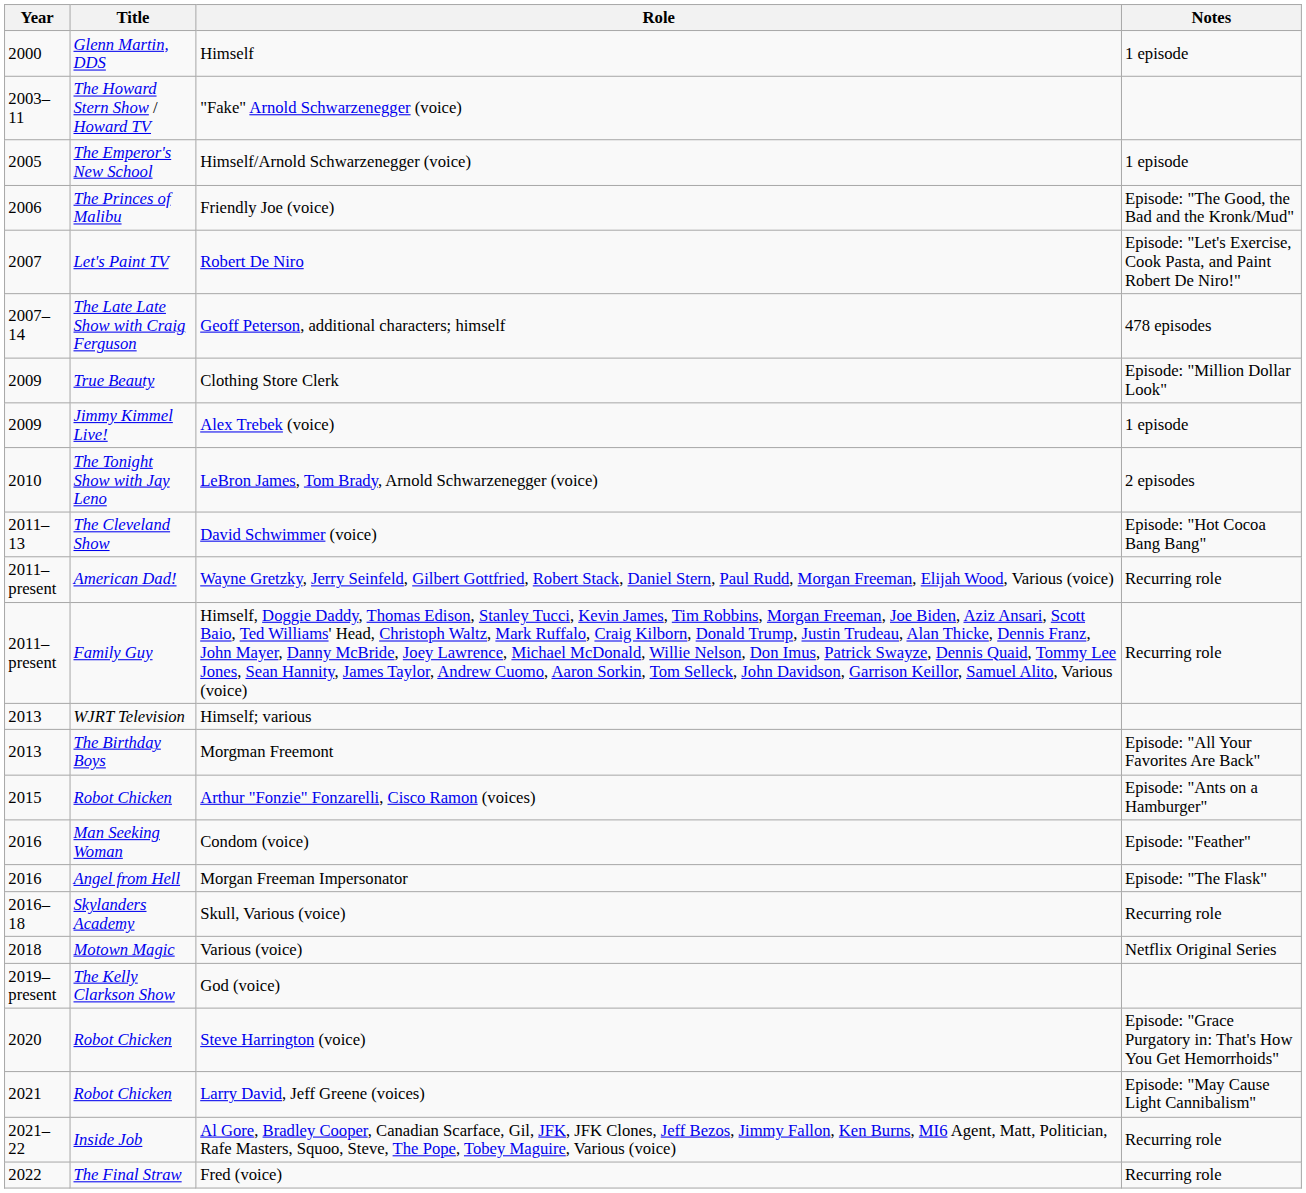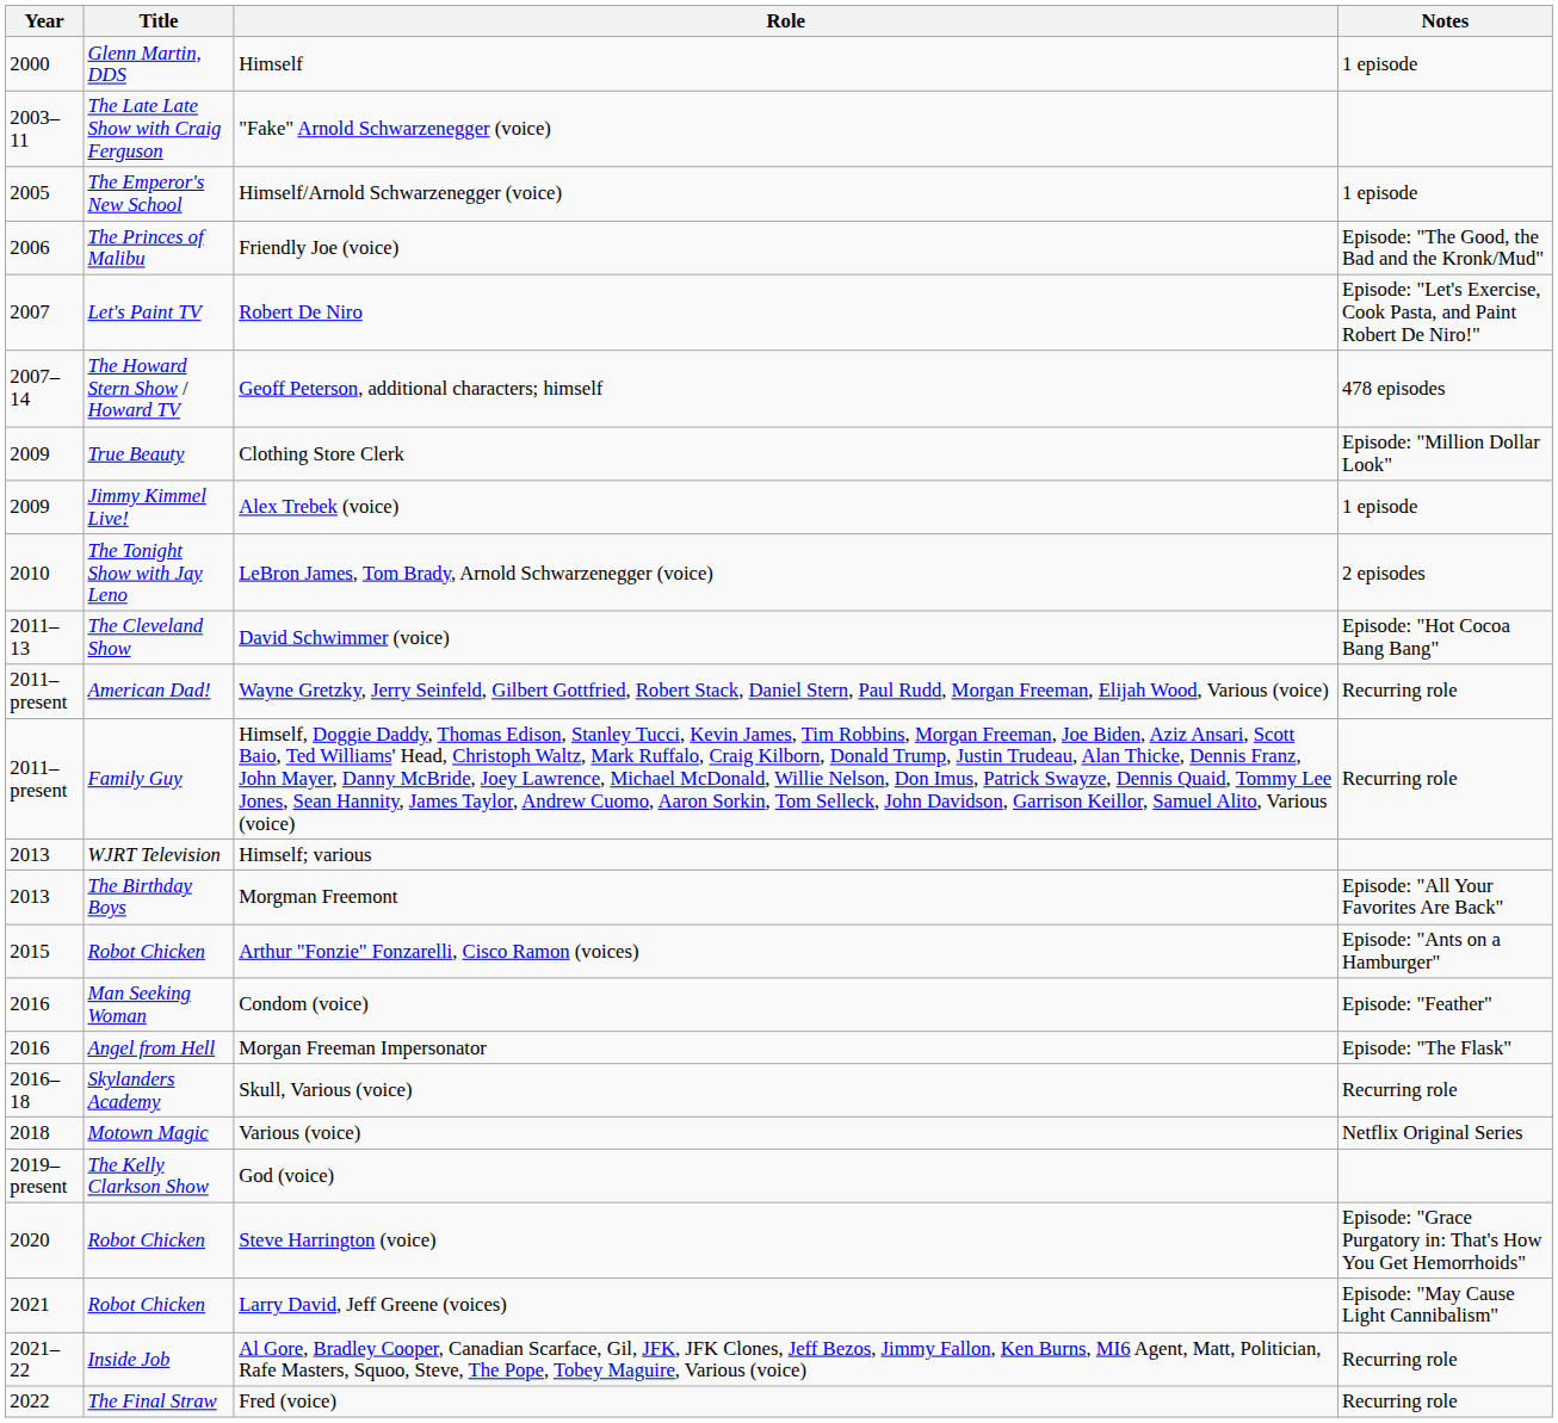 <table class="wikitable sortable">
 <tr>
 <th>Year</th>
 <th>Title</th>
 <th>Role</th>
 <th class="unsortable">Notes</th>
 </tr>
 <tr>
 <td>2000</td>
 <td><em><a href='#'>Glenn Martin, DDS</a></em></td>
 <td>Himself</td>
 <td>1 episode</td>
 </tr>
 <tr>
 <td>2003–11</td>
-<td><em><a href='#'>The Howard Stern Show</a></em> / <em><a href='#'>Howard TV</a></em></td>
+<td><em><a href='#'>The Late Late Show with Craig Ferguson</a></em></td>
 <td>"Fake" <a href='#'>Arnold Schwarzenegger</a> (voice)</td>
 <td></td>
 </tr>
 <tr>
 <td>2005</td>
 <td><em><a href='#'>The Emperor's New School</a></em></td>
 <td>Himself/Arnold Schwarzenegger (voice)</td>
 <td>1 episode</td>
 </tr>
 <tr>
 <td>2006</td>
 <td><em><a href='#'>The Princes of Malibu</a></em></td>
 <td>Friendly Joe (voice)</td>
 <td>Episode: "The Good, the Bad and the Kronk/Mud"</td>
 </tr>
 <tr>
 <td>2007</td>
 <td><em><a href='#'>Let's Paint TV</a></em></td>
 <td><a href='#'>Robert De Niro</a></td>
 <td>Episode: "Let's Exercise, Cook Pasta, and Paint Robert De Niro!"</td>
 </tr>
 <tr>
 <td>2007–14</td>
-<td><em><a href='#'>The Late Late Show with Craig Ferguson</a></em></td>
+<td><em><a href='#'>The Howard Stern Show</a></em> / <em><a href='#'>Howard TV</a></em></td>
 <td><a href='#'>Geoff Peterson</a>, additional characters; himself</td>
 <td>478 episodes</td>
 </tr>
 <tr>
 <td>2009</td>
 <td><em><a href='#'>True Beauty</a></em></td>
 <td>Clothing Store Clerk</td>
 <td>Episode: "Million Dollar Look"</td>
 </tr>
 <tr>
 <td>2009</td>
 <td><em><a href='#'>Jimmy Kimmel Live!</a></em></td>
 <td><a href='#'>Alex Trebek</a> (voice)</td>
 <td>1 episode</td>
 </tr>
 <tr>
 <td>2010</td>
 <td><em><a href='#'>The Tonight Show with Jay Leno</a></em></td>
 <td><a href='#'>LeBron James</a>, <a href='#'>Tom Brady</a>, Arnold Schwarzenegger (voice)</td>
 <td>2 episodes</td>
 </tr>
 <tr>
 <td>2011–13</td>
 <td><em><a href='#'>The Cleveland Show</a></em></td>
 <td><a href='#'>David Schwimmer</a> (voice)</td>
 <td>Episode: "Hot Cocoa Bang Bang"</td>
 </tr>
 <tr>
 <td>2011–present</td>
 <td><em><a href='#'>American Dad!</a></em></td>
 <td><a href='#'>Wayne Gretzky</a>, <a href='#'>Jerry Seinfeld</a>, <a href='#'>Gilbert Gottfried</a>, <a href='#'>Robert Stack</a>, <a href='#'>Daniel Stern</a>, <a href='#'>Paul Rudd</a>, <a href='#'>Morgan Freeman</a>, <a href='#'>Elijah Wood</a>, Various (voice)</td>
 <td>Recurring role</td>
 </tr>
 <tr>
 <td>2011–present</td>
 <td><em><a href='#'>Family Guy</a></em></td>
 <td>Himself, <a href='#'>Doggie Daddy</a>, <a href='#'>Thomas Edison</a>, <a href='#'>Stanley Tucci</a>, <a href='#'>Kevin James</a>, <a href='#'>Tim Robbins</a>, <a href='#'>Morgan Freeman</a>, <a href='#'>Joe Biden</a>, <a href='#'>Aziz Ansari</a>, <a href='#'>Scott Baio</a>, <a href='#'>Ted Williams</a>' Head, <a href='#'>Christoph Waltz</a>, <a href='#'>Mark Ruffalo</a>, <a href='#'>Craig Kilborn</a>, <a href='#'>Donald Trump</a>, <a href='#'>Justin Trudeau</a>, <a href='#'>Alan Thicke</a>, <a href='#'>Dennis Franz</a>, <a href='#'>John Mayer</a>, <a href='#'>Danny McBride</a>, <a href='#'>Joey Lawrence</a>, <a href='#'>Michael McDonald</a>, <a href='#'>Willie Nelson</a>, <a href='#'>Don Imus</a>, <a href='#'>Patrick Swayze</a>, <a href='#'>Dennis Quaid</a>, <a href='#'>Tommy Lee Jones</a>, <a href='#'>Sean Hannity</a>, <a href='#'>James Taylor</a>, <a href='#'>Andrew Cuomo</a>, <a href='#'>Aaron Sorkin</a>, <a href='#'>Tom Selleck</a>, <a href='#'>John Davidson</a>, <a href='#'>Garrison Keillor</a>, <a href='#'>Samuel Alito</a>, Various (voice)</td>
 <td>Recurring role</td>
 </tr>
 <tr>
 <td>2013</td>
 <td><em>WJRT Television</em></td>
 <td>Himself; various</td>
 <td></td>
 </tr>
 <tr>
 <td>2013</td>
 <td><em><a href='#'>The Birthday Boys</a></em></td>
 <td>Morgman Freemont</td>
 <td>Episode: "All Your Favorites Are Back"</td>
 </tr>
 <tr>
 <td>2015</td>
 <td><em><a href='#'>Robot Chicken</a></em></td>
 <td><a href='#'>Arthur "Fonzie" Fonzarelli</a>, <a href='#'>Cisco Ramon</a> (voices)</td>
 <td>Episode: "Ants on a Hamburger"</td>
 </tr>
 <tr>
 <td>2016</td>
 <td><em><a href='#'>Man Seeking Woman</a></em></td>
 <td>Condom (voice)</td>
 <td>Episode: "Feather"</td>
 </tr>
 <tr>
 <td>2016</td>
 <td><em><a href='#'>Angel from Hell</a></em></td>
 <td>Morgan Freeman Impersonator</td>
 <td>Episode: "The Flask"</td>
 </tr>
 <tr>
 <td>2016–18</td>
 <td><em><a href='#'>Skylanders Academy</a></em></td>
 <td>Skull, Various (voice)</td>
 <td>Recurring role</td>
 </tr>
 <tr>
 <td>2018</td>
 <td><em><a href='#'>Motown Magic</a></em></td>
 <td>Various (voice)</td>
 <td>Netflix Original Series</td>
 </tr>
 <tr>
 <td>2019–present</td>
 <td><em><a href='#'>The Kelly Clarkson Show</a></em></td>
 <td>God (voice)</td>
 <td></td>
 </tr>
 <tr>
 <td>2020</td>
 <td><em><a href='#'>Robot Chicken</a></em></td>
 <td><a href='#'>Steve Harrington</a> (voice)</td>
 <td>Episode: "Grace Purgatory in: That's How You Get Hemorrhoids"</td>
 </tr>
 <tr>
 <td>2021</td>
 <td><em><a href='#'>Robot Chicken</a></em></td>
 <td><a href='#'>Larry David</a>, Jeff Greene (voices)</td>
 <td>Episode: "May Cause Light Cannibalism"</td>
 </tr>
 <tr>
 <td>2021–22</td>
 <td><em><a href='#'>Inside Job</a></em></td>
 <td><a href='#'>Al Gore</a>, <a href='#'>Bradley Cooper</a>, Canadian Scarface, Gil, <a href='#'>JFK</a>, JFK Clones, <a href='#'>Jeff Bezos</a>, <a href='#'>Jimmy Fallon</a>, <a href='#'>Ken Burns</a>, <a href='#'>MI6</a> Agent, Matt, Politician, Rafe Masters, Squoo, Steve, <a href='#'>The Pope</a>, <a href='#'>Tobey Maguire</a>, Various (voice)</td>
 <td>Recurring role</td>
 </tr>
 <tr>
 <td>2022</td>
 <td><em><a href='#'>The Final Straw</a></em></td>
 <td>Fred (voice)</td>
 <td>Recurring role</td>
 </tr>
 </table>
